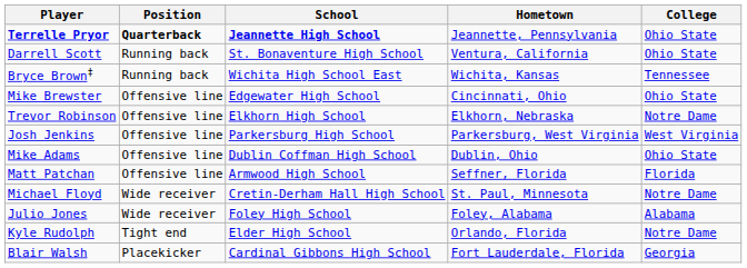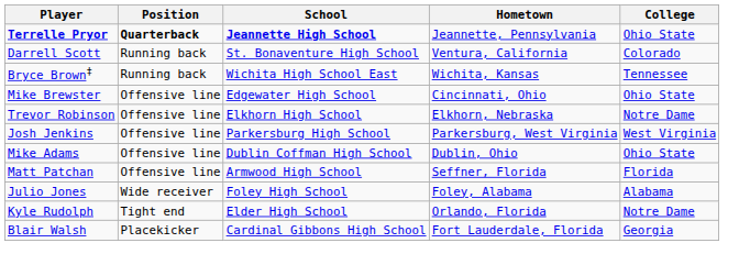 <table class="wikitable">
 <tr>
 <th>Player</th>
 <th>Position</th>
 <th>School</th>
 <th>Hometown</th>
 <th>College</th>
 </tr>
 <tr>
 <td><strong><a href='#'>Terrelle Pryor</a></strong></td>
 <td><strong>Quarterback</strong></td>
 <td><strong><a href='#'>Jeannette High School</a></strong></td>
 <td><a href='#'>Jeannette, Pennsylvania</a></td>
 <td><a href='#'>Ohio State</a></td>
 </tr>
 <tr>
 <td><a href='#'>Darrell Scott</a></td>
 <td>Running back</td>
 <td><a href='#'>St. Bonaventure High School</a></td>
 <td><a href='#'>Ventura, California</a></td>
-<td><a href='#'>Ohio State</a></td>
+<td><a href='#'>Colorado</a></td>
 </tr>
 <tr>
 <td><a href='#'>Bryce Brown</a><sup>‡</sup></td>
 <td>Running back</td>
 <td><a href='#'>Wichita High School East</a></td>
 <td><a href='#'>Wichita, Kansas</a></td>
 <td><a href='#'>Tennessee</a></td>
 </tr>
 <tr>
 <td><a href='#'>Mike Brewster</a></td>
 <td>Offensive line</td>
 <td><a href='#'>Edgewater High School</a></td>
 <td><a href='#'>Cincinnati, Ohio</a></td>
 <td><a href='#'>Ohio State</a></td>
 </tr>
 <tr>
 <td><a href='#'>Trevor Robinson</a></td>
 <td>Offensive line</td>
 <td><a href='#'>Elkhorn High School</a></td>
 <td><a href='#'>Elkhorn, Nebraska</a></td>
 <td><a href='#'>Notre Dame</a></td>
 </tr>
 <tr>
 <td><a href='#'>Josh Jenkins</a></td>
 <td>Offensive line</td>
 <td><a href='#'>Parkersburg High School</a></td>
 <td><a href='#'>Parkersburg, West Virginia</a></td>
 <td><a href='#'>West Virginia</a></td>
 </tr>
 <tr>
 <td><a href='#'>Mike Adams</a></td>
 <td>Offensive line</td>
 <td><a href='#'>Dublin Coffman High School</a></td>
 <td><a href='#'>Dublin, Ohio</a></td>
 <td><a href='#'>Ohio State</a></td>
 </tr>
 <tr>
 <td><a href='#'>Matt Patchan</a></td>
 <td>Offensive line</td>
 <td><a href='#'>Armwood High School</a></td>
 <td><a href='#'>Seffner, Florida</a></td>
 <td><a href='#'>Florida</a></td>
 </tr>
 <tr>
-<td><a href='#'>Michael Floyd</a></td>
-<td>Wide receiver</td>
-<td><a href='#'>Cretin-Derham Hall High School</a></td>
-<td><a href='#'>St. Paul, Minnesota</a></td>
-<td><a href='#'>Notre Dame</a></td>
-</tr>
-<tr>
 <td><a href='#'>Julio Jones</a></td>
 <td>Wide receiver</td>
 <td><a href='#'>Foley High School</a></td>
 <td><a href='#'>Foley, Alabama</a></td>
 <td><a href='#'>Alabama</a></td>
 </tr>
 <tr>
 <td><a href='#'>Kyle Rudolph</a></td>
 <td>Tight end</td>
 <td><a href='#'>Elder High School</a></td>
 <td><a href='#'>Orlando, Florida</a></td>
 <td><a href='#'>Notre Dame</a></td>
 </tr>
 <tr>
 <td><a href='#'>Blair Walsh</a></td>
 <td>Placekicker</td>
 <td><a href='#'>Cardinal Gibbons High School</a></td>
 <td><a href='#'>Fort Lauderdale, Florida</a></td>
 <td><a href='#'>Georgia</a></td>
 </tr>
 </table>
